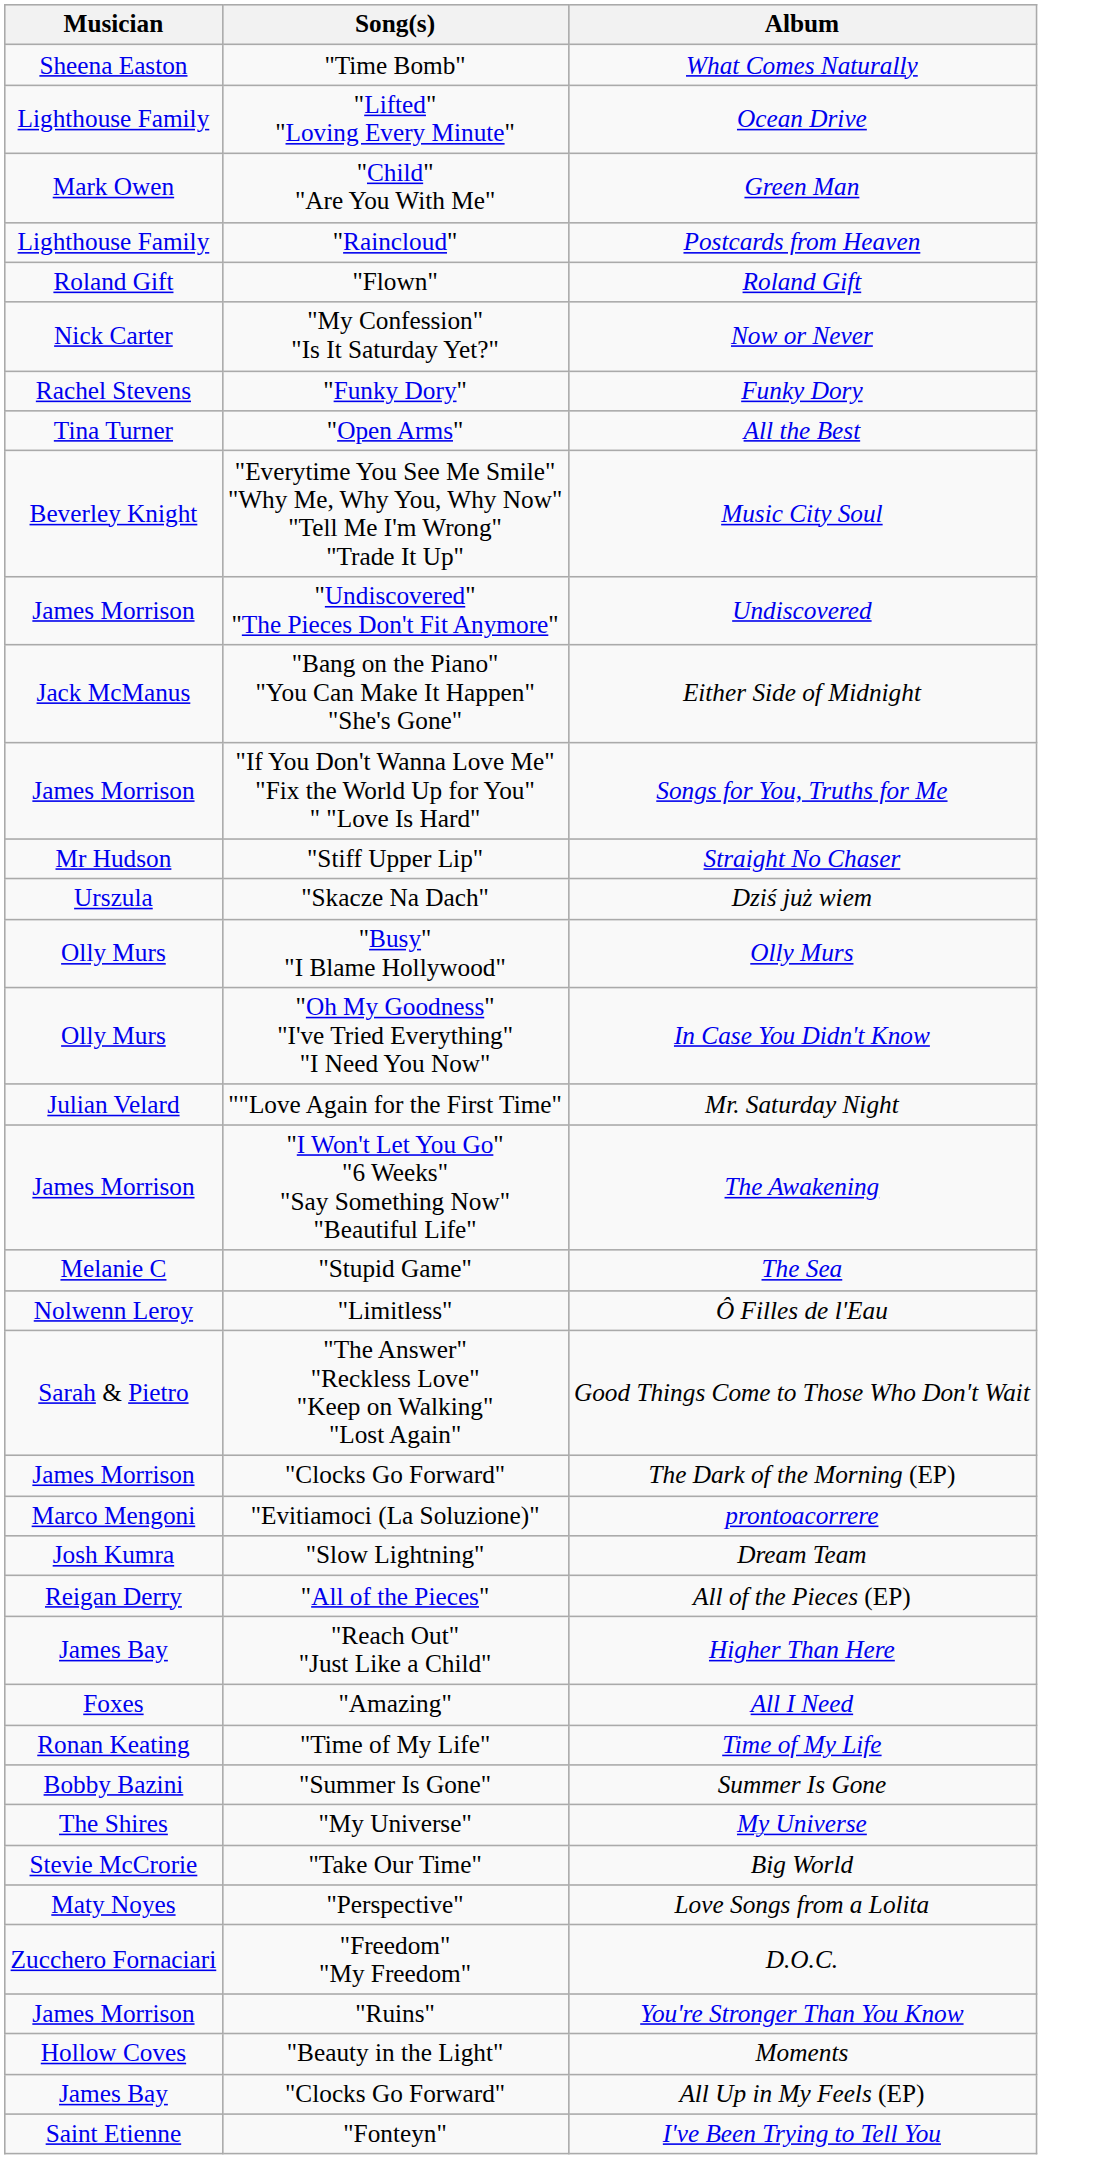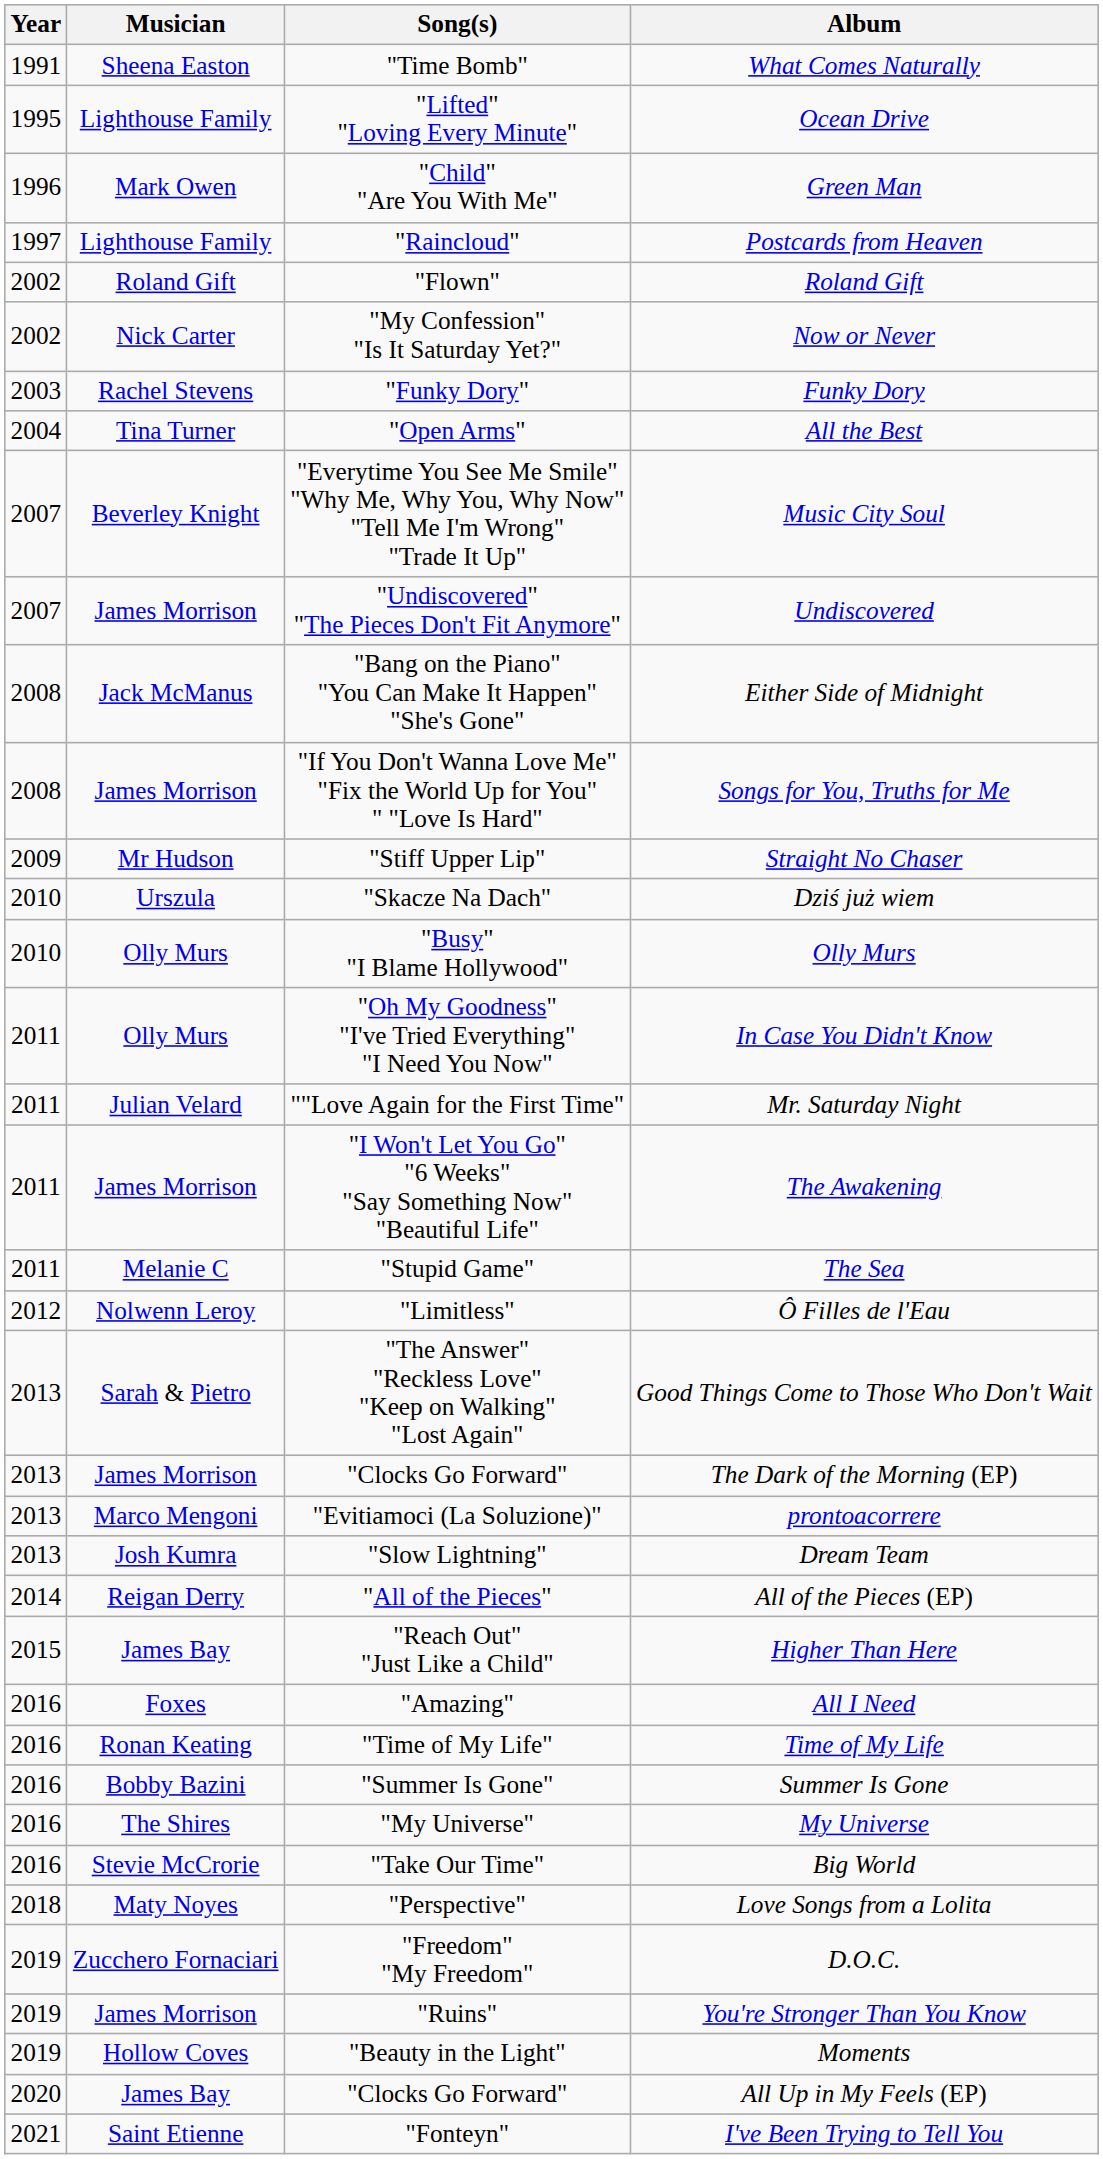 <table class="wikitable sortable">
 <tr>
+<th scope="col">Year</th>
 <th scope="col">Musician</th>
 <th scope="col">Song(s)</th>
 <th scope="col">Album</th>
 </tr>
 <tr>
+<td style="text-align:center;">1991</td>
 <td style="text-align:center;"><a href='#'>Sheena Easton</a></td>
 <td style="text-align:center;">"Time Bomb"</td>
 <td style="text-align:center;"><em><a href='#'>What Comes Naturally</a></em></td>
 </tr>
 <tr>
+<td style="text-align:center;">1995</td>
 <td style="text-align:center;"><a href='#'>Lighthouse Family</a></td>
 <td style="text-align:center;">"<a href='#'>Lifted</a>"<br>"<a href='#'>Loving Every Minute</a>"</td>
 <td style="text-align:center;"><em><a href='#'>Ocean Drive</a></em></td>
 </tr>
 <tr>
+<td style="text-align:center;">1996</td>
 <td style="text-align:center;"><a href='#'>Mark Owen</a></td>
 <td style="text-align:center;">"<a href='#'>Child</a>" <br> "Are You With Me"</td>
 <td style="text-align:center;"><em><a href='#'>Green Man</a></em></td>
 </tr>
 <tr>
+<td style="text-align:center;">1997</td>
 <td style="text-align:center;"><a href='#'>Lighthouse Family</a></td>
 <td style="text-align:center;">"<a href='#'>Raincloud</a>"</td>
 <td style="text-align:center;"><em><a href='#'>Postcards from Heaven</a></em></td>
 </tr>
 <tr>
+<td style="text-align:center;">2002</td>
 <td style="text-align:center;"><a href='#'>Roland Gift</a></td>
 <td style="text-align:center;">"Flown"</td>
 <td style="text-align:center;"><em><a href='#'>Roland Gift</a></em></td>
 </tr>
 <tr>
+<td style="text-align:center;">2002</td>
 <td style="text-align:center;"><a href='#'>Nick Carter</a></td>
 <td style="text-align:center;">"My Confession"  <br>	"Is It Saturday Yet?"</td>
 <td style="text-align:center;"><em><a href='#'>Now or Never</a></em></td>
 </tr>
 <tr>
+<td style="text-align:center;">2003</td>
 <td style="text-align:center;"><a href='#'>Rachel Stevens</a></td>
 <td style="text-align:center;">"<a href='#'>Funky Dory</a>"</td>
 <td style="text-align:center;"><em><a href='#'>Funky Dory</a></em></td>
 </tr>
 <tr>
+<td style="text-align:center;">2004</td>
 <td style="text-align:center;"><a href='#'>Tina Turner</a></td>
 <td style="text-align:center;">"<a href='#'>Open Arms</a>"</td>
 <td style="text-align:center;"><em><a href='#'>All the Best</a></em></td>
 </tr>
 <tr>
+<td style="text-align:center;">2007</td>
 <td style="text-align:center;"><a href='#'>Beverley Knight</a></td>
 <td style="text-align:center;">"Everytime You See Me Smile" <br> 	"Why Me, Why You, Why Now"  <br>"Tell Me I'm Wrong"  <br> 	"Trade It Up"</td>
 <td style="text-align:center;"><em><a href='#'>Music City Soul</a></em></td>
 </tr>
 <tr>
+<td style="text-align:center;">2007</td>
 <td style="text-align:center;"><a href='#'>James Morrison</a></td>
 <td style="text-align:center;">"<a href='#'>Undiscovered</a>"<br>"<a href='#'>The Pieces Don't Fit Anymore</a>"</td>
 <td style="text-align:center;"><em><a href='#'>Undiscovered</a></em></td>
 </tr>
 <tr>
+<td style="text-align:center;">2008</td>
 <td style="text-align:center;"><a href='#'>Jack McManus</a></td>
 <td style="text-align:center;">"Bang on the Piano" <br>  "You Can Make It Happen" <br> "She's Gone"</td>
 <td style="text-align:center;"><em>Either Side of Midnight</em></td>
 </tr>
 <tr>
+<td style="text-align:center;">2008</td>
 <td style="text-align:center;"><a href='#'>James Morrison</a></td>
 <td style="text-align:center;">"If You Don't Wanna Love Me"  <br>"Fix the World Up for You" <br> "	"Love Is Hard"</td>
 <td style="text-align:center;"><em><a href='#'>Songs for You, Truths for Me</a></em></td>
 </tr>
 <tr>
+<td style="text-align:center;">2009</td>
 <td style="text-align:center;"><a href='#'>Mr Hudson</a></td>
 <td style="text-align:center;">"Stiff Upper Lip"</td>
 <td style="text-align:center;"><em><a href='#'>Straight No Chaser</a></em></td>
 </tr>
 <tr>
+<td style="text-align:center;">2010</td>
 <td style="text-align:center;"><a href='#'>Urszula</a></td>
 <td style="text-align:center;">"Skacze Na Dach"</td>
 <td style="text-align:center;"><em>Dziś już wiem</em></td>
 </tr>
 <tr>
+<td style="text-align:center;">2010</td>
 <td style="text-align:center;"><a href='#'>Olly Murs</a></td>
 <td style="text-align:center;">"<a href='#'>Busy</a>" <br> "I Blame Hollywood"</td>
 <td style="text-align:center;"><em><a href='#'>Olly Murs</a></em></td>
 </tr>
 <tr>
+<td style="text-align:center;">2011</td>
 <td style="text-align:center;"><a href='#'>Olly Murs</a></td>
 <td style="text-align:center;">"<a href='#'>Oh My Goodness</a>" <br> "I've Tried Everything" <br> "I Need You Now"</td>
 <td style="text-align:center;"><em><a href='#'>In Case You Didn't Know</a></em></td>
 </tr>
 <tr>
+<td style="text-align:center;">2011</td>
 <td style="text-align:center;"><a href='#'>Julian Velard</a></td>
 <td style="text-align:center;">""Love Again for the First Time"</td>
 <td style="text-align:center;"><em>Mr. Saturday Night</em></td>
 </tr>
 <tr>
+<td style="text-align:center;">2011</td>
 <td style="text-align:center;"><a href='#'>James Morrison</a></td>
 <td style="text-align:center;">"<a href='#'>I Won't Let You Go</a>"<br>	"6 Weeks"  <br> 	"Say Something Now"  <br>	"Beautiful Life"</td>
 <td style="text-align:center;"><em><a href='#'>The Awakening</a></em></td>
 </tr>
 <tr>
+<td style="text-align:center;">2011</td>
 <td style="text-align:center;"><a href='#'>Melanie C</a></td>
 <td style="text-align:center;">"Stupid Game"</td>
 <td style="text-align:center;"><em><a href='#'>The Sea</a></em></td>
 </tr>
 <tr>
+<td style="text-align:center;">2012</td>
 <td style="text-align:center;"><a href='#'>Nolwenn Leroy</a></td>
 <td style="text-align:center;">"Limitless"</td>
 <td style="text-align:center;"><em>Ô Filles de l'Eau</em></td>
 </tr>
 <tr>
+<td style="text-align:center;">2013</td>
 <td style="text-align:center;"><a href='#'>Sarah</a> & <a href='#'>Pietro</a></td>
 <td style="text-align:center;">"The Answer" <br> "Reckless Love" <br> "Keep on Walking" <br> "Lost Again"</td>
 <td style="text-align:center;"><em>Good Things Come to Those Who Don't Wait</em></td>
 </tr>
 <tr>
+<td style="text-align:center;">2013</td>
 <td style="text-align:center;"><a href='#'>James Morrison</a></td>
 <td style="text-align:center;">"Clocks Go Forward"</td>
 <td style="text-align:center;"><em>The Dark of the Morning</em> (EP)</td>
 </tr>
 <tr>
+<td style="text-align:center;">2013</td>
 <td style="text-align:center;"><a href='#'>Marco Mengoni</a></td>
 <td style="text-align:center;">"Evitiamoci (La Soluzione)"</td>
 <td style="text-align:center;"><em><a href='#'>prontoacorrere</a></em></td>
 </tr>
 <tr>
+<td style="text-align:center;">2013</td>
 <td style="text-align:center;"><a href='#'>Josh Kumra</a></td>
 <td style="text-align:center;">"Slow Lightning"</td>
 <td style="text-align:center;"><em>Dream Team</em></td>
 </tr>
 <tr>
+<td style="text-align:center;">2014</td>
 <td style="text-align:center;"><a href='#'>Reigan Derry</a></td>
 <td style="text-align:center;">"<a href='#'>All of the Pieces</a>"</td>
 <td style="text-align:center;"><em>All of the Pieces</em> (EP)</td>
 </tr>
 <tr>
+<td style="text-align:center;">2015</td>
 <td style="text-align:center;"><a href='#'>James Bay</a></td>
 <td style="text-align:center;">"Reach Out"<br>"Just Like a Child"</td>
 <td style="text-align:center;"><em><a href='#'>Higher Than Here</a></em></td>
 </tr>
 <tr>
+<td style="text-align:center;">2016</td>
 <td style="text-align:center;"><a href='#'>Foxes</a></td>
 <td style="text-align:center;">"Amazing"</td>
 <td style="text-align:center;"><em><a href='#'>All I Need</a></em></td>
 </tr>
 <tr>
+<td style="text-align:center;">2016</td>
 <td style="text-align:center;"><a href='#'>Ronan Keating</a></td>
 <td style="text-align:center;">"Time of My Life"</td>
 <td style="text-align:center;"><em><a href='#'>Time of My Life</a></em></td>
 </tr>
 <tr>
+<td style="text-align:center;">2016</td>
 <td style="text-align:center;"><a href='#'>Bobby Bazini</a></td>
 <td style="text-align:center;">"Summer Is Gone"</td>
 <td style="text-align:center;"><em>Summer Is Gone</em></td>
 </tr>
 <tr>
+<td style="text-align:center;">2016</td>
 <td style="text-align:center;"><a href='#'>The Shires</a></td>
 <td style="text-align:center;">"My Universe"</td>
 <td style="text-align:center;"><em><a href='#'>My Universe</a></em></td>
 </tr>
 <tr>
+<td style="text-align:center;">2016</td>
 <td style="text-align:center;"><a href='#'>Stevie McCrorie</a></td>
 <td style="text-align:center;">"Take Our Time"</td>
 <td style="text-align:center;"><em>Big World</em></td>
 </tr>
 <tr>
+<td style="text-align:center;">2018</td>
 <td style="text-align:center;"><a href='#'>Maty Noyes</a></td>
 <td style="text-align:center;">"Perspective"</td>
 <td style="text-align:center;"><em>Love Songs from a Lolita</em></td>
 </tr>
 <tr>
+<td style="text-align:center;">2019</td>
 <td style="text-align:center;"><a href='#'>Zucchero Fornaciari</a></td>
 <td style="text-align:center;">"Freedom" <br>"My Freedom"</td>
 <td style="text-align:center;"><em>D.O.C.</em></td>
 </tr>
 <tr>
+<td style="text-align:center;">2019</td>
 <td style="text-align:center;"><a href='#'>James Morrison</a></td>
 <td style="text-align:center;">"Ruins"</td>
 <td style="text-align:center;"><em><a href='#'>You're Stronger Than You Know</a></em></td>
 </tr>
 <tr>
+<td style="text-align:center;">2019</td>
 <td style="text-align:center;"><a href='#'>Hollow Coves</a></td>
 <td style="text-align:center;">"Beauty in the Light"</td>
 <td style="text-align:center;"><em>Moments</em></td>
 </tr>
 <tr>
+<td style="text-align:center;">2020</td>
 <td style="text-align:center;"><a href='#'>James Bay</a></td>
 <td style="text-align:center;">"Clocks Go Forward"</td>
 <td style="text-align:center;"><em>All Up in My Feels</em> (EP)</td>
 </tr>
 <tr>
+<td style="text-align:center;">2021</td>
 <td style="text-align:center;"><a href='#'>Saint Etienne</a></td>
 <td style="text-align:center;">"Fonteyn"</td>
 <td style="text-align:center;"><em><a href='#'>I've Been Trying to Tell You</a></em></td>
 </tr>
 </table>
